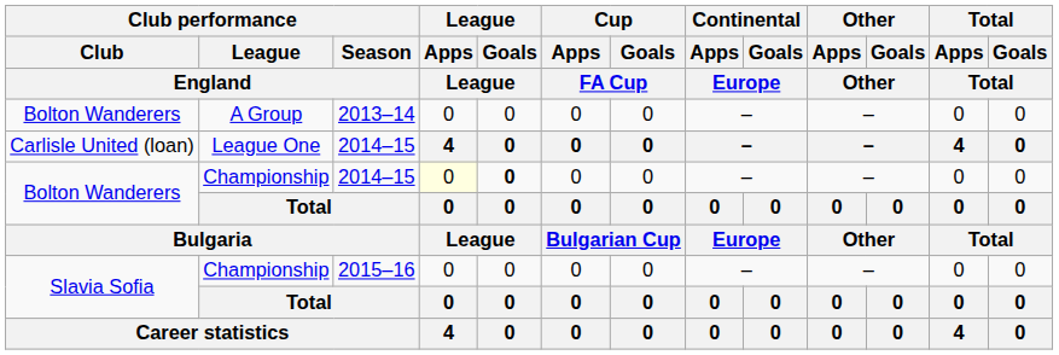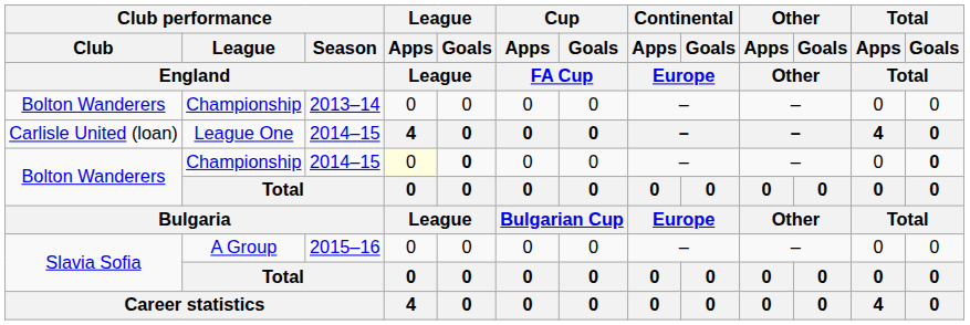 <table class="wikitable" style="text-align: center">
 <tr>
 <th Colspan="3">Club performance</th>
 <th Colspan="2">League</th>
 <th Colspan="2">Cup</th>
 <th Colspan="2">Continental</th>
 <th Colspan="2">Other</th>
 <th Colspan="3">Total</th>
 </tr>
 <tr>
 <th>Club</th>
 <th>League</th>
 <th>Season</th>
 <th>Apps</th>
 <th>Goals</th>
 <th>Apps</th>
 <th>Goals</th>
 <th>Apps</th>
 <th>Goals</th>
 <th>Apps</th>
 <th>Goals</th>
 <th>Apps</th>
 <th>Goals</th>
 </tr>
 <tr>
 <th Colspan="3">England</th>
 <th Colspan="2">League</th>
 <th Colspan="2"><a href='#'>FA Cup</a></th>
 <th Colspan="2"><a href='#'>Europe</a></th>
 <th Colspan="2">Other</th>
 <th Colspan="2">Total</th>
 </tr>
 <tr>
 <td rowspan="1" valign="center"><a href='#'>Bolton Wanderers</a></td>
-<td rowspan="1"><a href='#'>A Group</a></td>
+<td rowspan="1"><a href='#'>Championship</a></td>
 <td><a href='#'>2013–14</a></td>
 <td>0</td>
 <td>0</td>
 <td>0</td>
 <td>0</td>
 <td colspan="2">–</td>
 <td colspan="2">–</td>
 <td>0</td>
 <td>0</td>
 </tr>
 <tr>
 <td rowspan="1" valign="center"><a href='#'>Carlisle United</a> (loan)</td>
 <td rowspan="1"><a href='#'>League One</a></td>
 <td><a href='#'>2014–15</a></td>
 <th>4</th>
 <th>0</th>
 <th>0</th>
 <th>0</th>
 <th colspan="2">–</th>
 <th colspan="2">–</th>
 <th>4</th>
 <th>0</th>
 </tr>
 <tr>
 <td rowspan="2" valign="center"><a href='#'>Bolton Wanderers</a></td>
 <td rowspan="1"><a href='#'>Championship</a></td>
 <td><a href='#'>2014–15</a></td>
 <td style="background: lightyellow;">0</td>
 <td><strong>0</strong></td>
 <td>0</td>
 <td>0</td>
 <td colspan="2">–</td>
 <td colspan="2">–</td>
 <td>0</td>
-<td>0</td>
+<td><strong>0</strong></td>
 </tr>
 <tr>
 <th colspan=2>Total</th>
 <th>0</th>
 <th>0</th>
 <th>0</th>
 <th>0</th>
 <th>0</th>
 <th>0</th>
 <th>0</th>
 <th>0</th>
 <th>0</th>
 <th>0</th>
 </tr>
 <tr>
 <th Colspan="3">Bulgaria</th>
 <th Colspan="2">League</th>
 <th Colspan="2"><a href='#'>Bulgarian Cup</a></th>
 <th Colspan="2"><a href='#'>Europe</a></th>
 <th Colspan="2">Other</th>
 <th Colspan="2">Total</th>
 </tr>
 <tr>
 <td rowspan="2" valign="center"><a href='#'>Slavia Sofia</a></td>
-<td rowspan="1"><a href='#'>Championship</a></td>
+<td rowspan="1"><a href='#'>A Group</a></td>
 <td><a href='#'>2015–16</a></td>
 <td>0</td>
 <td>0</td>
 <td>0</td>
 <td>0</td>
 <td colspan="2">–</td>
 <td colspan="2">–</td>
 <td>0</td>
 <td>0</td>
 </tr>
 <tr>
 <th colspan=2>Total</th>
 <th>0</th>
 <th>0</th>
 <th>0</th>
 <th>0</th>
 <th>0</th>
 <th>0</th>
 <th>0</th>
 <th>0</th>
 <th>0</th>
 <th>0</th>
 </tr>
 <tr>
 <th colspan="3">Career statistics</th>
 <th>4</th>
 <th>0</th>
 <th>0</th>
 <th>0</th>
 <th>0</th>
 <th>0</th>
 <th>0</th>
 <th>0</th>
 <th>4</th>
 <th>0</th>
 </tr>
 </table>
